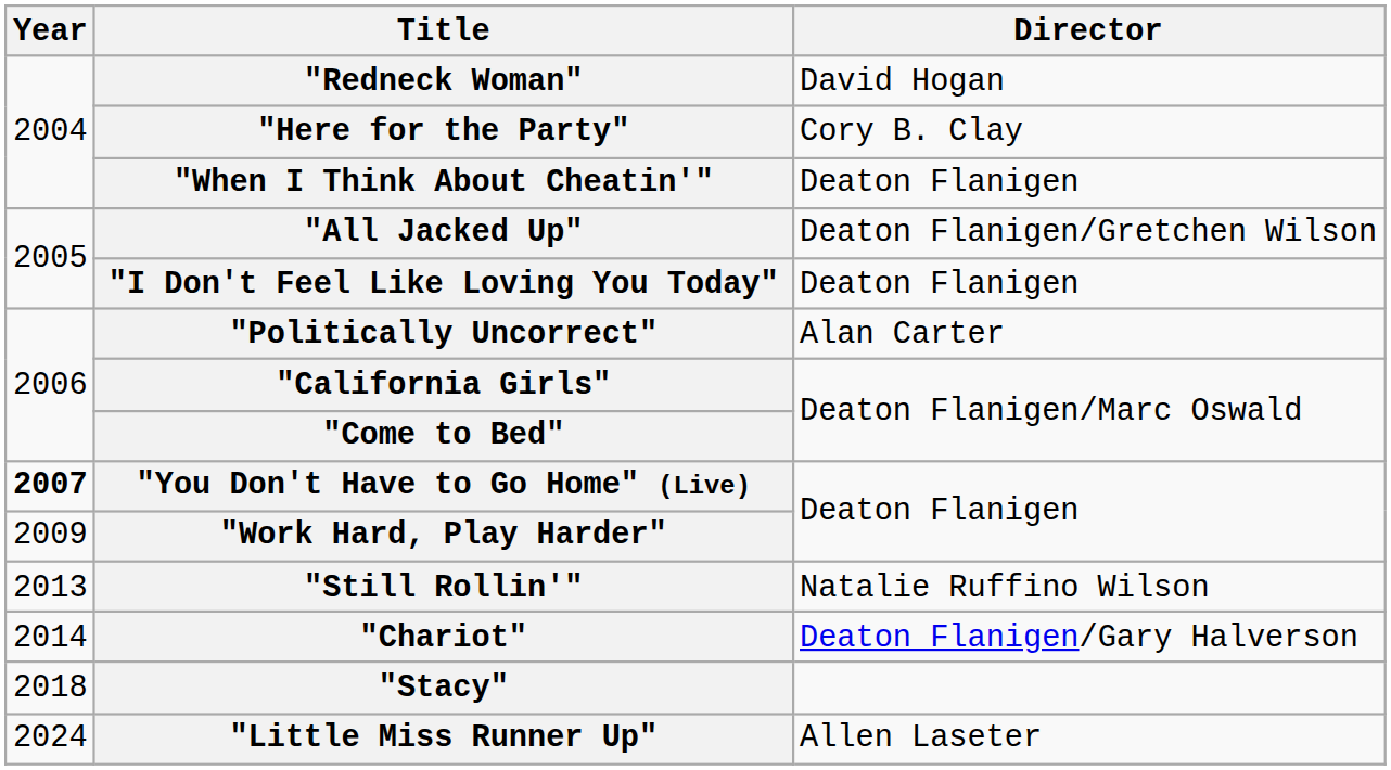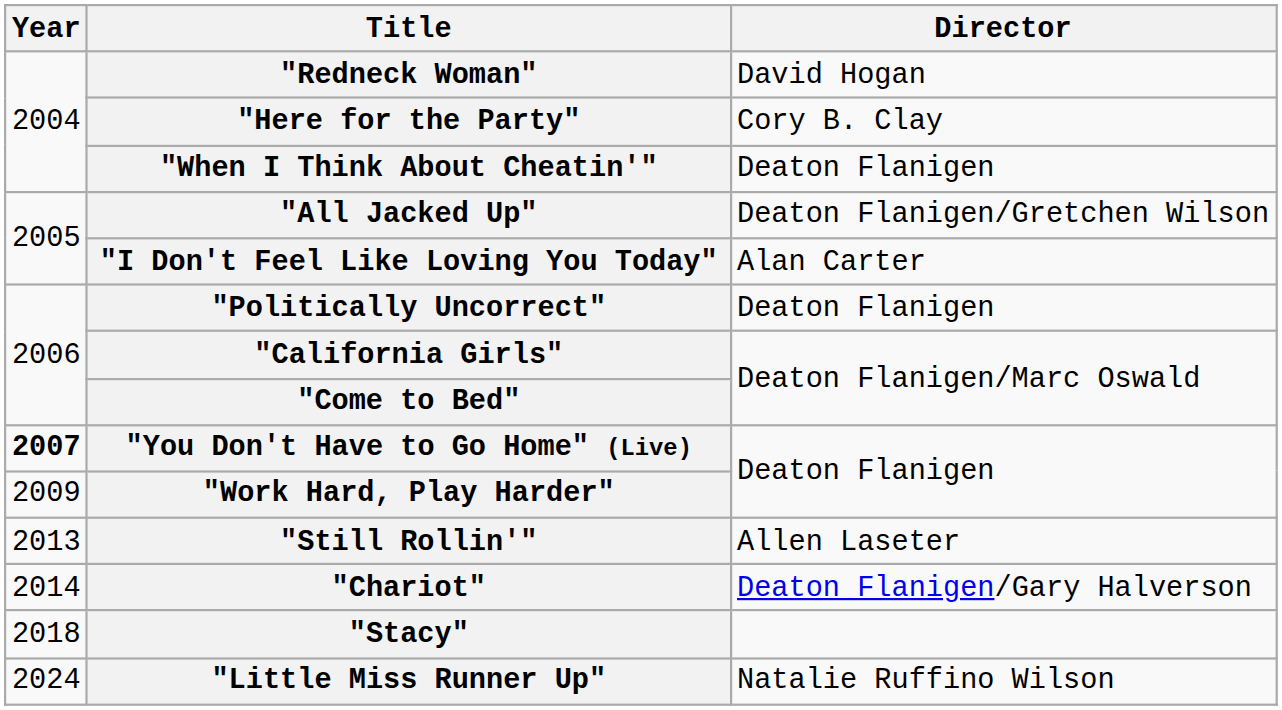 <table class="wikitable plainrowheaders">
 <tr>
 <th>Year</th>
 <th style="width:22em;">Title</th>
 <th>Director</th>
 </tr>
 <tr>
 <td rowspan="3">2004</td>
 <th scope="row">"Redneck Woman"</th>
 <td>David Hogan</td>
 </tr>
 <tr>
 <th scope="row">"Here for the Party"</th>
 <td>Cory B. Clay</td>
 </tr>
 <tr>
 <th scope="row">"When I Think About Cheatin'"</th>
 <td>Deaton Flanigen</td>
 </tr>
 <tr>
 <td rowspan="2">2005</td>
 <th scope="row">"All Jacked Up"</th>
 <td>Deaton Flanigen/Gretchen Wilson</td>
 </tr>
 <tr>
 <th scope="row">"I Don't Feel Like Loving You Today"</th>
-<td>Deaton Flanigen</td>
+<td>Alan Carter</td>
 </tr>
 <tr>
 <td rowspan="3">2006</td>
 <th scope="row">"Politically Uncorrect"</th>
-<td>Alan Carter</td>
+<td>Deaton Flanigen</td>
 </tr>
 <tr>
 <th scope="row">"California Girls"</th>
 <td rowspan="2">Deaton Flanigen/Marc Oswald</td>
 </tr>
 <tr>
 <th scope="row">"Come to Bed"</th>
 </tr>
 <tr>
 <td><strong>2007</strong></td>
 <th scope="row">"You Don't Have to Go Home" <small>(Live)</small></th>
 <td rowspan="2">Deaton Flanigen</td>
 </tr>
 <tr>
 <td>2009</td>
 <th scope="row">"Work Hard, Play Harder"</th>
 </tr>
 <tr>
 <td>2013</td>
 <th scope="row">"Still Rollin'"</th>
-<td>Natalie Ruffino Wilson</td>
+<td>Allen Laseter</td>
 </tr>
 <tr>
 <td>2014</td>
 <th scope="row">"Chariot"</th>
 <td><a href='#'>Deaton Flanigen</a>/Gary Halverson</td>
 </tr>
 <tr>
 <td>2018</td>
 <th scope="row">"Stacy"</th>
 <td></td>
 </tr>
 <tr>
 <td>2024</td>
 <th scope="row">"Little Miss Runner Up"</th>
-<td>Allen Laseter</td>
+<td>Natalie Ruffino Wilson</td>
 </tr>
 </table>
